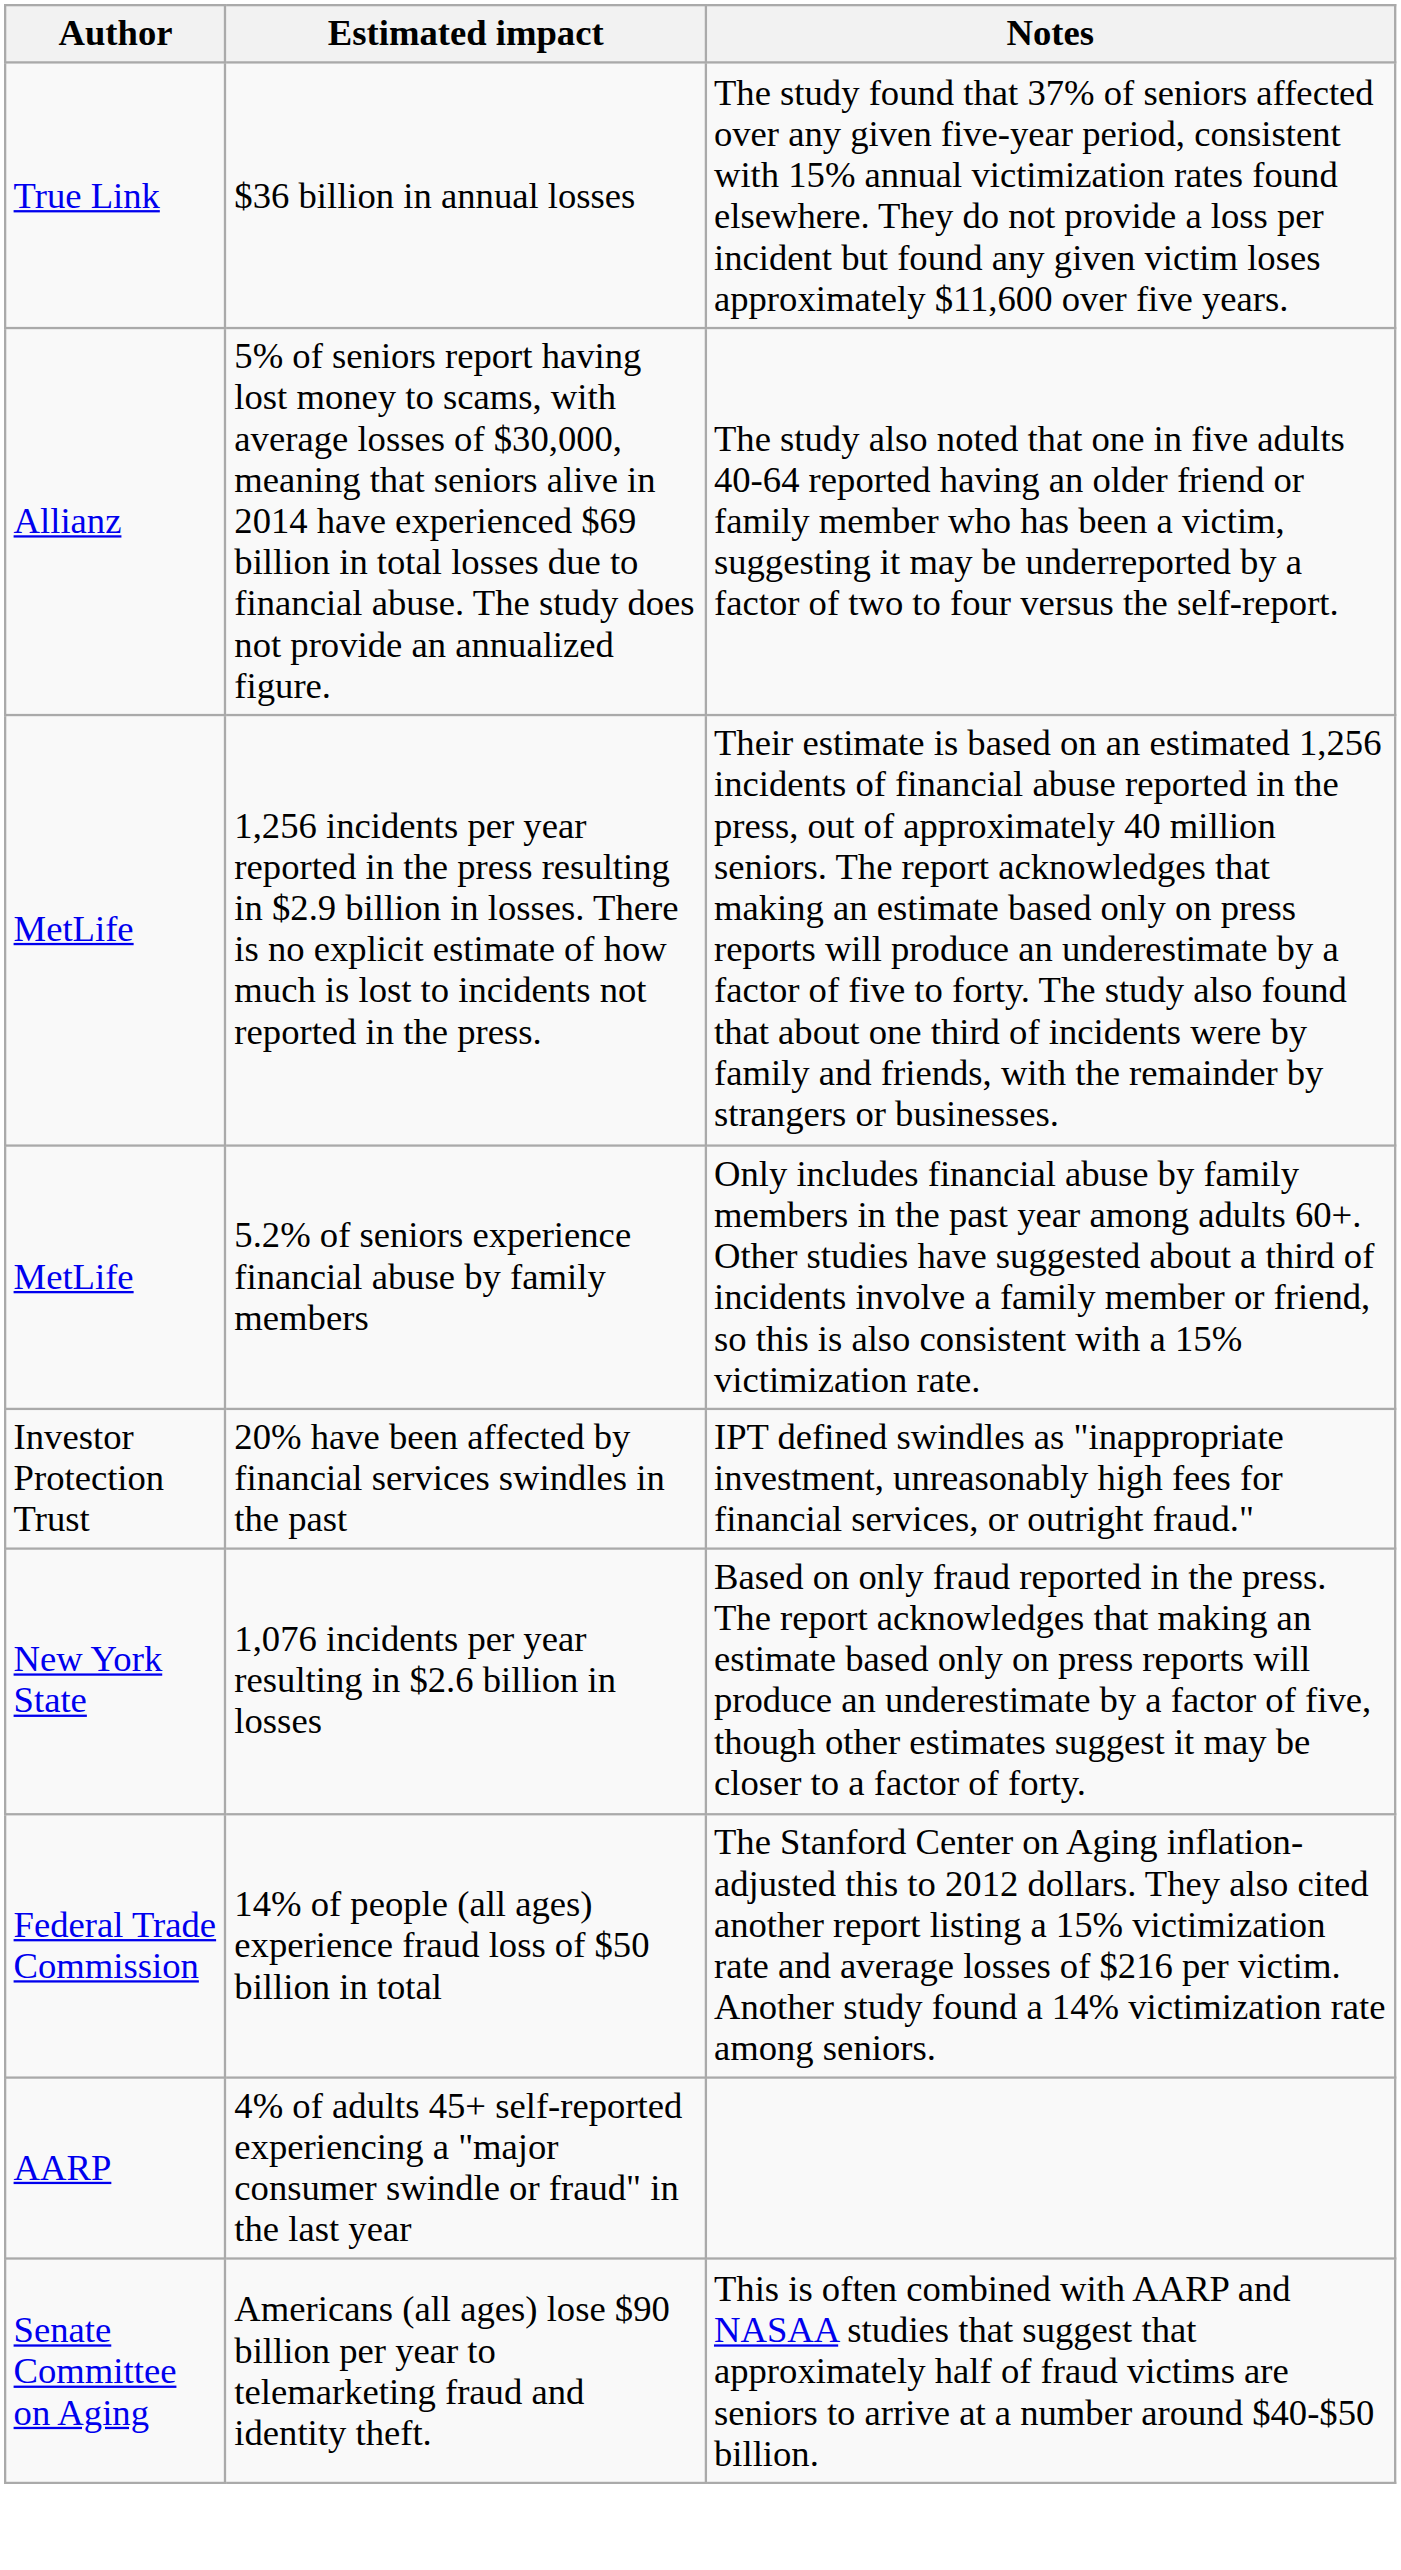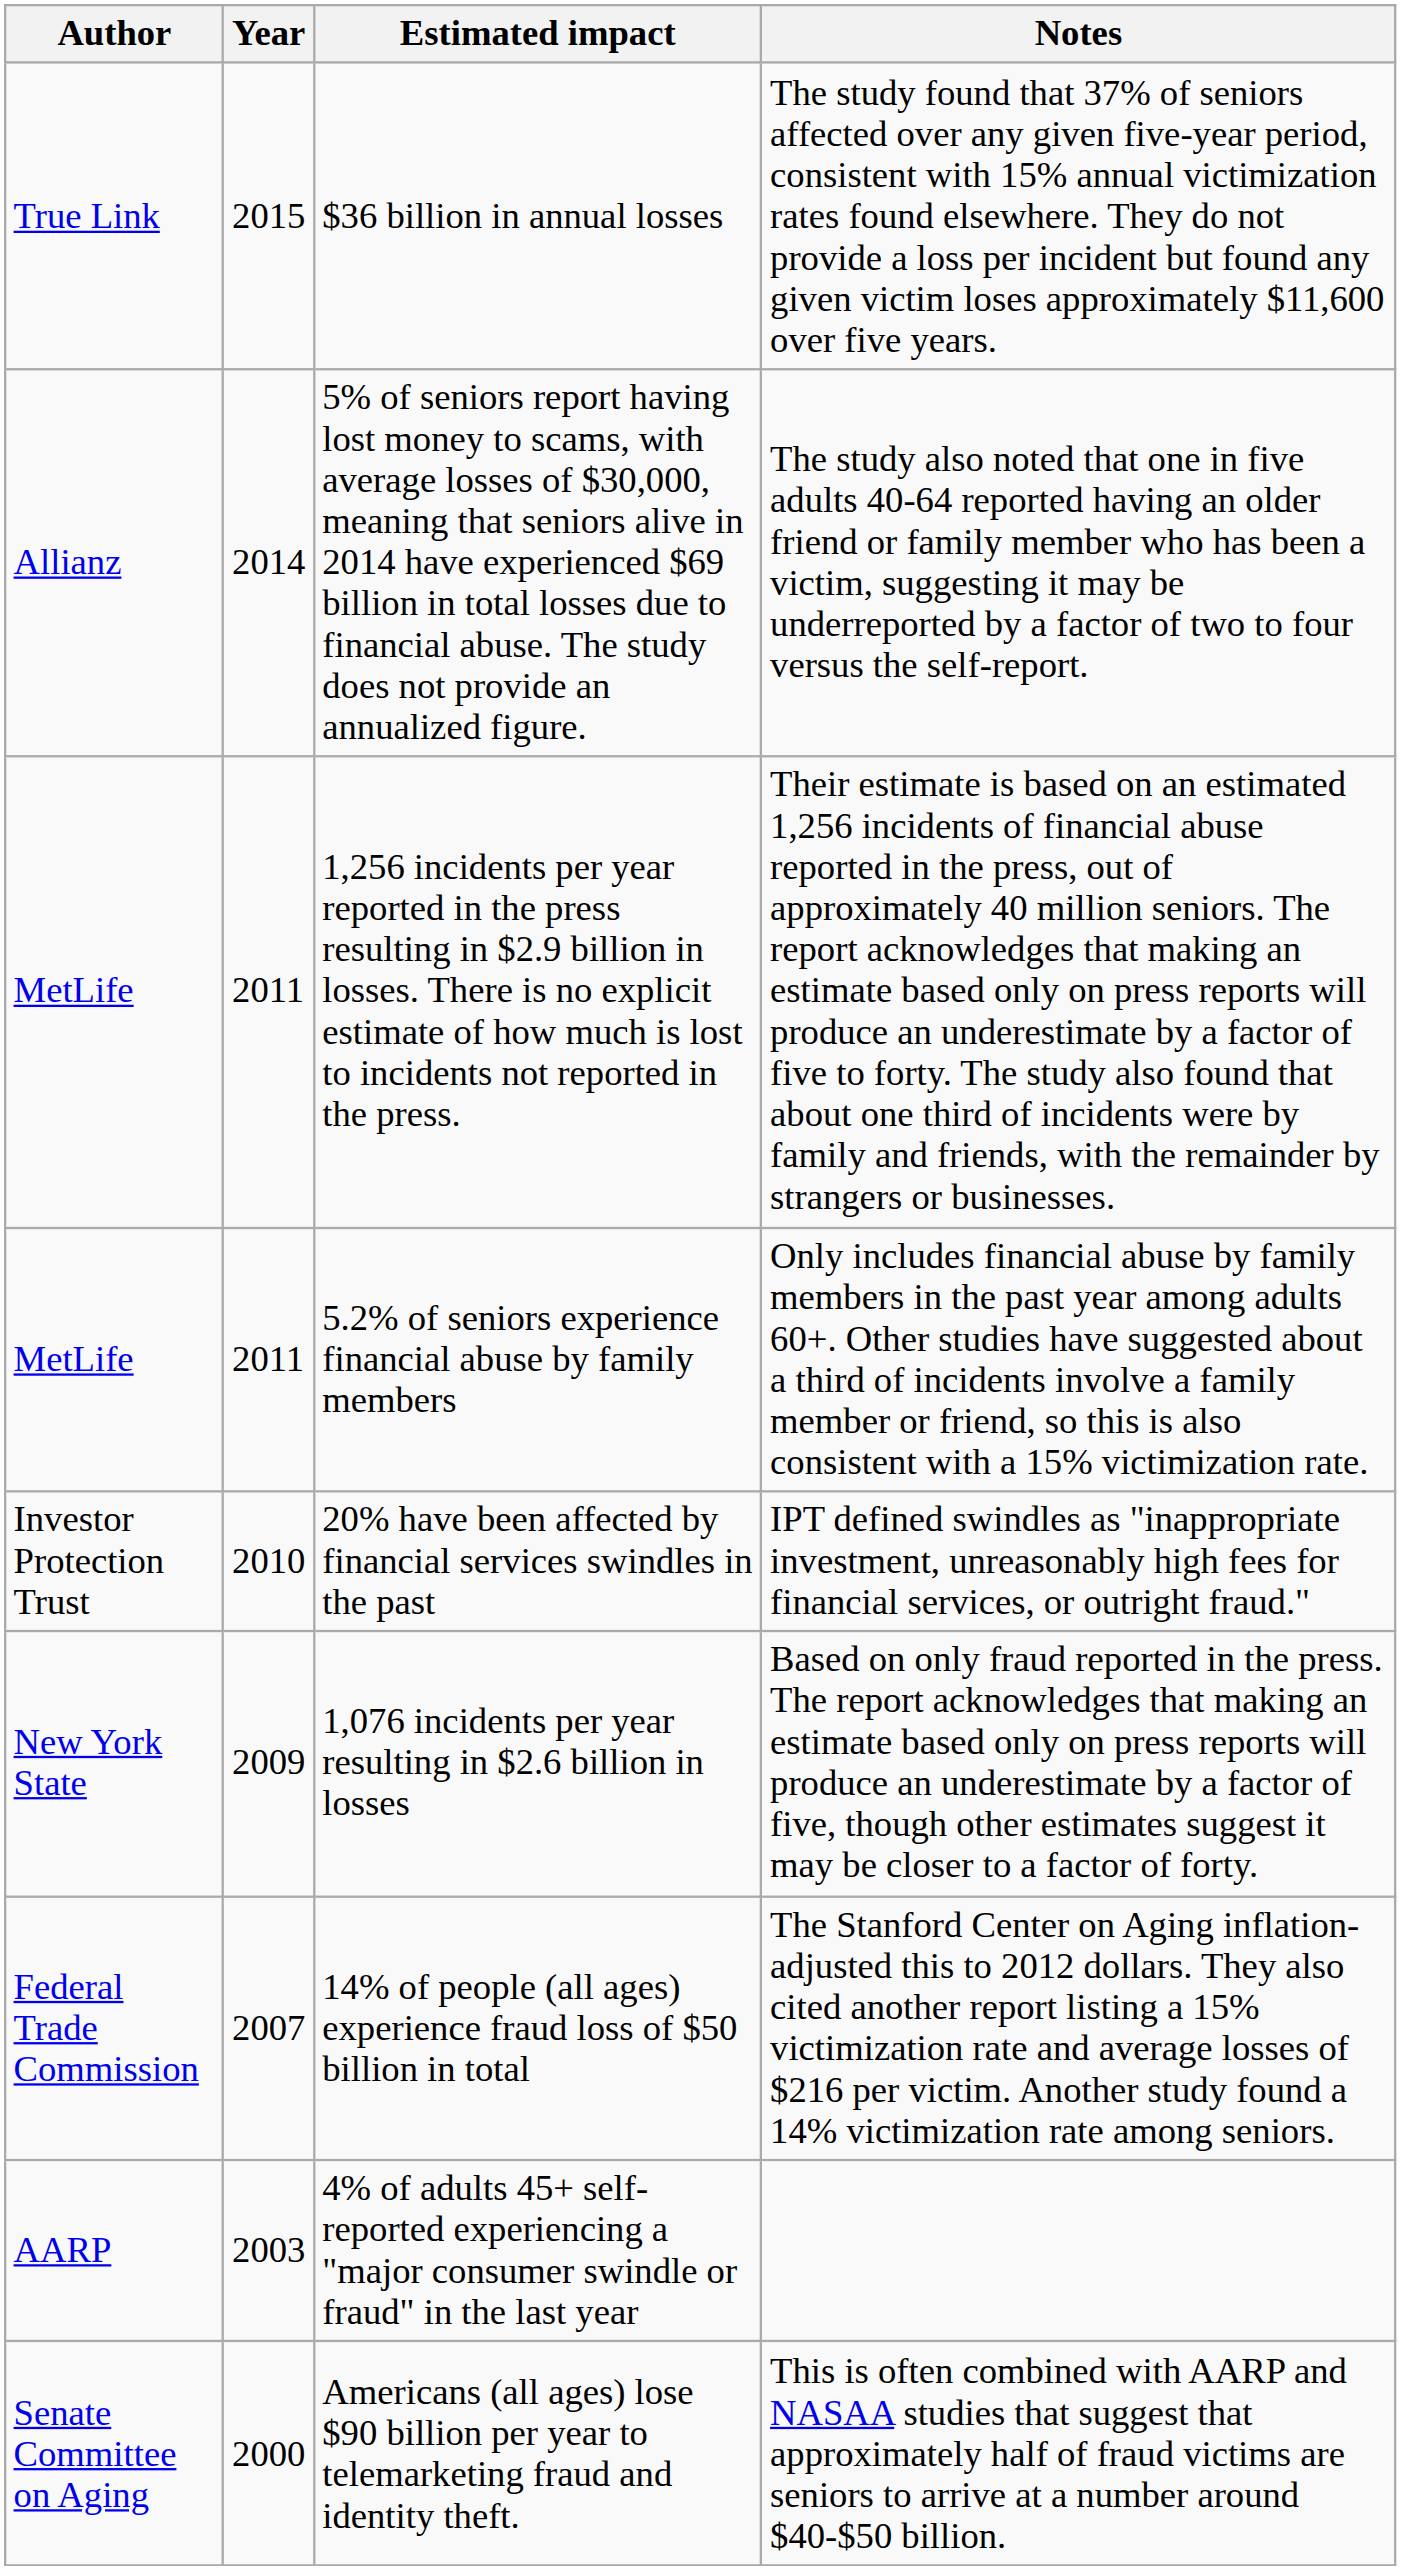 <table class="wikitable">
 <tr>
 <th>Author</th>
+<th>Year</th>
 <th>Estimated impact</th>
 <th>Notes</th>
 </tr>
 <tr>
 <td><a href='#'>True Link</a></td>
+<td>2015</td>
 <td>$36 billion in annual losses</td>
 <td>The study found that 37% of seniors affected over any given five-year period, consistent with 15% annual victimization rates found elsewhere. They do not provide a loss per incident but found any given victim loses approximately $11,600 over five years.</td>
 </tr>
 <tr>
 <td><a href='#'>Allianz</a></td>
+<td>2014</td>
 <td>5% of seniors report having lost money to scams, with average losses of $30,000, meaning that seniors alive in 2014 have experienced $69 billion in total losses due to financial abuse. The study does not provide an annualized figure.</td>
 <td>The study also noted that one in five adults 40‐64 reported having an older friend or family member who has been a victim, suggesting it may be underreported by a factor of two to four versus the self-report.</td>
 </tr>
 <tr>
 <td><a href='#'>MetLife</a></td>
+<td>2011</td>
 <td>1,256 incidents per year reported in the press resulting in $2.9 billion in losses. There is no explicit estimate of how much is lost to incidents not reported in the press.</td>
 <td>Their estimate is based on an estimated 1,256 incidents of financial abuse reported in the press, out of approximately 40 million seniors. The report acknowledges that making an estimate based only on press reports will produce an underestimate by a factor of five to forty. The study also found that about one third of incidents were by family and friends, with the remainder by strangers or businesses.</td>
 </tr>
 <tr>
 <td><a href='#'>MetLife</a></td>
+<td>2011</td>
 <td>5.2% of seniors experience financial abuse by family members</td>
 <td>Only includes financial abuse by family members in the past year among adults 60+. Other studies have suggested about a third of incidents involve a family member or friend, so this is also consistent with a 15% victimization rate.</td>
 </tr>
 <tr>
 <td>Investor Protection Trust</td>
+<td>2010</td>
 <td>20% have been affected by financial services swindles in the past</td>
 <td>IPT defined swindles as "inappropriate investment, unreasonably high fees for financial services, or outright fraud."</td>
 </tr>
 <tr>
 <td><a href='#'>New York State</a></td>
+<td>2009</td>
 <td>1,076 incidents per year resulting in $2.6 billion in losses</td>
 <td>Based on only fraud reported in the press. The report acknowledges that making an estimate based only on press reports will produce an underestimate by a factor of five, though other estimates suggest it may be closer to a factor of forty.</td>
 </tr>
 <tr>
 <td><a href='#'>Federal Trade Commission</a></td>
+<td>2007</td>
 <td>14% of people (all ages) experience fraud loss of $50 billion in total</td>
 <td>The Stanford Center on Aging inflation-adjusted this to 2012 dollars. They also cited another report listing a 15% victimization rate and average losses of $216 per victim. Another study found a 14% victimization rate among seniors.</td>
 </tr>
 <tr>
 <td><a href='#'>AARP</a></td>
+<td>2003</td>
 <td>4% of adults 45+ self-reported experiencing a "major consumer swindle or fraud" in the last year</td>
 <td></td>
 </tr>
 <tr>
 <td><a href='#'>Senate Committee on Aging</a></td>
+<td>2000</td>
 <td>Americans (all ages) lose $90 billion per year to telemarketing fraud and identity theft.</td>
 <td>This is often combined with AARP and <a href='#'>NASAA</a> studies that suggest that approximately half of fraud victims are seniors to arrive at a number around $40-$50 billion.</td>
 </tr>
 </table>
